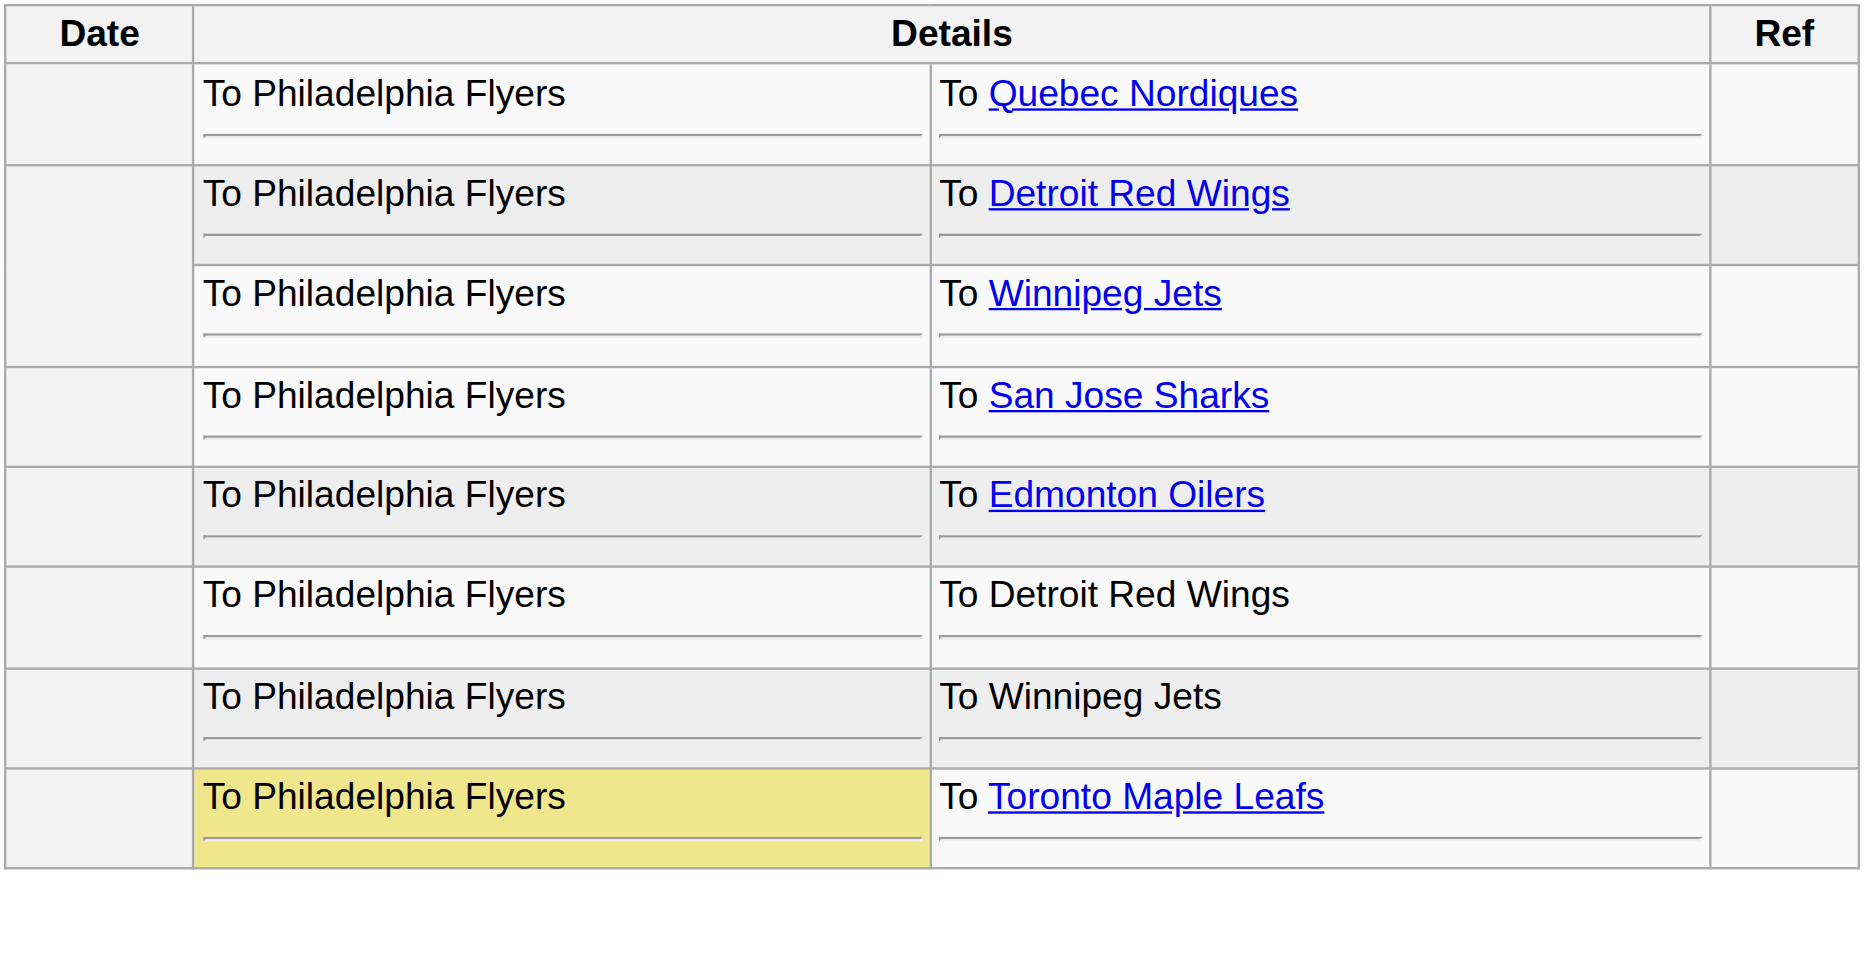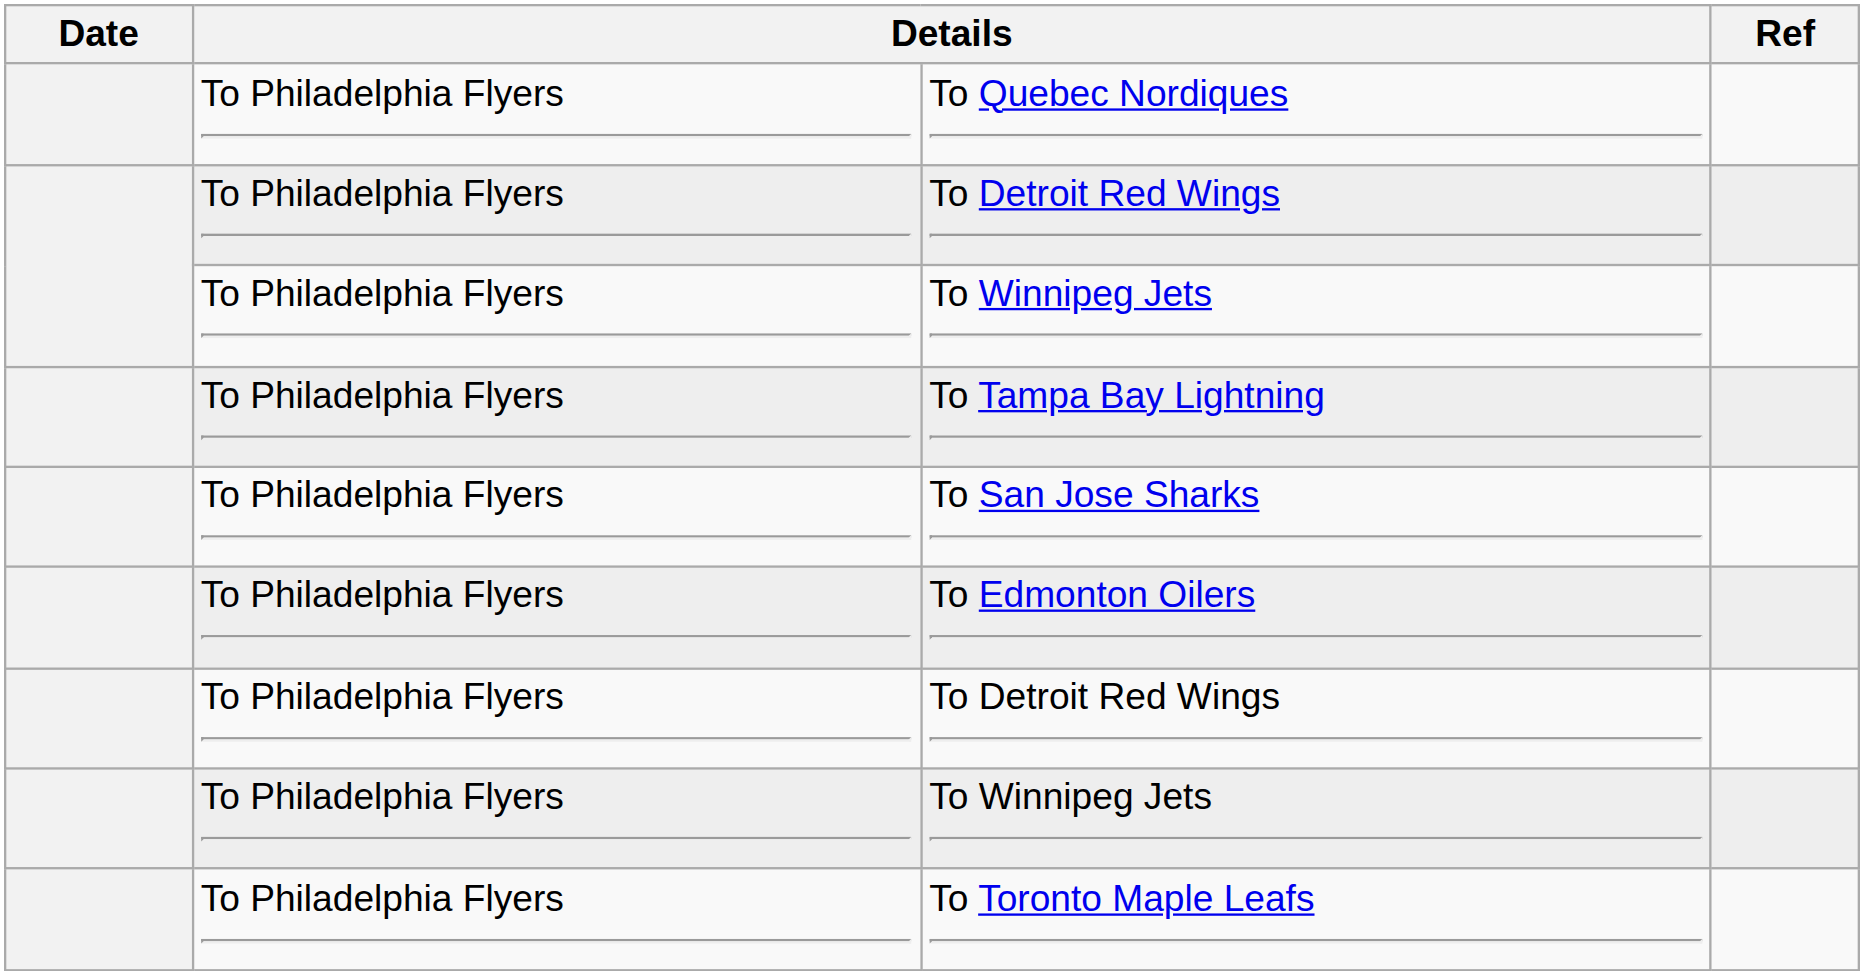 <table class="wikitable plainrowheaders" style="width: 50em;">
 <tr>
 <th scope="col">Date</th>
 <th scope="col" colspan="2">Details</th>
 <th scope="col">Ref</th>
 </tr>
 <tr>
 <th scope="row"></th>
 <td valign="top">To Philadelphia Flyers <hr></td>
 <td valign="top">To <a href='#'>Quebec Nordiques</a> <hr></td>
 <td></td>
 </tr>
 <tr bgcolor="#eeeeee">
 <th scope="row" rowspan=2></th>
 <td valign="top">To Philadelphia Flyers <hr></td>
 <td valign="top">To <a href='#'>Detroit Red Wings</a> <hr></td>
 <td></td>
 </tr>
 <tr>
 <td valign="top">To Philadelphia Flyers <hr> </td>
 <td valign="top">To <a href='#'>Winnipeg Jets</a> <hr> </td>
+<td></td>
+</tr>
+<tr bgcolor="#eeeeee">
+<th scope="row"></th>
+<td valign="top">To Philadelphia Flyers <hr> </td>
+<td valign="top">To <a href='#'>Tampa Bay Lightning</a> <hr> </td>
 <td></td>
 </tr>
 <tr>
 <th scope="row"></th>
 <td valign="top">To Philadelphia Flyers <hr> </td>
 <td valign="top">To <a href='#'>San Jose Sharks</a> <hr> </td>
 <td></td>
 </tr>
 <tr bgcolor="#eeeeee">
 <th scope="row"></th>
 <td valign="top">To Philadelphia Flyers <hr> </td>
 <td valign="top">To <a href='#'>Edmonton Oilers</a> <hr> </td>
 <td></td>
 </tr>
 <tr>
 <th scope="row"></th>
 <td valign="top">To Philadelphia Flyers <hr> </td>
 <td valign="top">To Detroit Red Wings <hr> </td>
 <td></td>
 </tr>
 <tr bgcolor="#eeeeee">
 <th scope="row"></th>
 <td valign="top">To Philadelphia Flyers <hr> </td>
 <td valign="top">To Winnipeg Jets <hr> </td>
 <td></td>
 </tr>
 <tr>
 <th scope="row"></th>
-<td valign="top" style="background: khaki;">To Philadelphia Flyers <hr> </td>
+<td valign="top">To Philadelphia Flyers <hr> </td>
 <td valign="top">To <a href='#'>Toronto Maple Leafs</a> <hr> </td>
 <td></td>
 </tr>
 </table>
